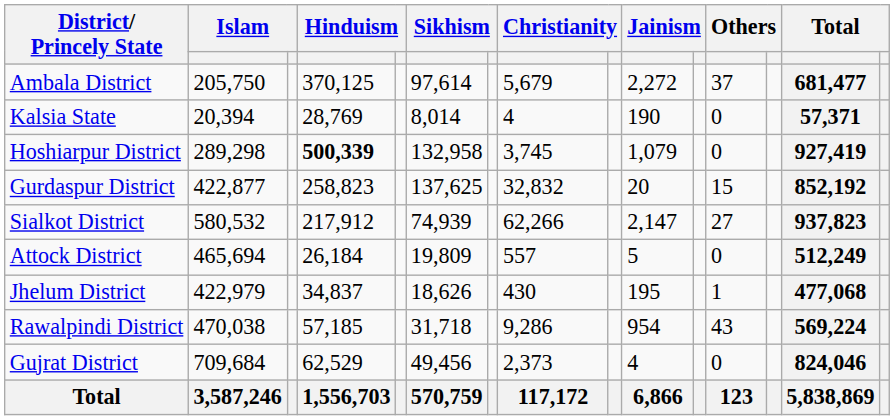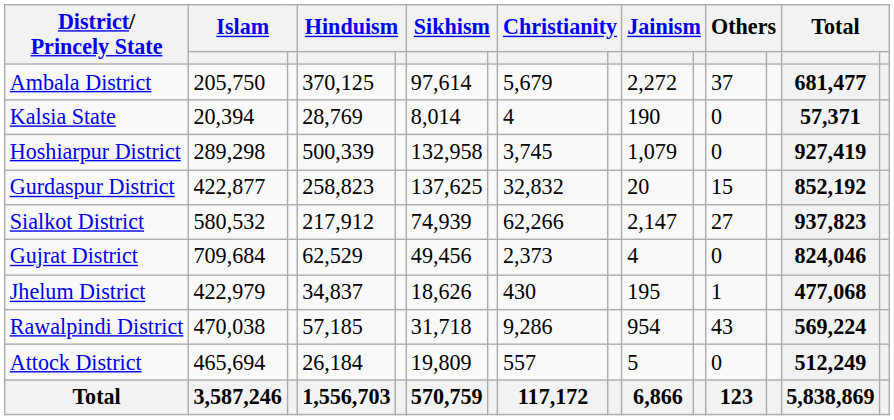 <table class="wikitable sortable">
 <tr>
 <th rowspan="2"><a href='#'>District</a>/<br><a href='#'>Princely State</a></th>
 <th colspan="2"><a href='#'>Islam</a> </th>
 <th colspan="2"><a href='#'>Hinduism</a> </th>
 <th colspan="2"><a href='#'>Sikhism</a> </th>
 <th colspan="2"><a href='#'>Christianity</a> </th>
 <th colspan="2"><a href='#'>Jainism</a> </th>
 <th colspan="2">Others</th>
 <th colspan="2">Total</th>
 </tr>
 <tr>
 <th><a href='#'></a></th>
 <th></th>
 <th></th>
 <th></th>
 <th></th>
 <th></th>
 <th></th>
 <th></th>
 <th></th>
 <th></th>
 <th></th>
 <th></th>
 <th></th>
 <th></th>
 </tr>
 <tr>
 <td><a href='#'>Ambala District</a></td>
 <td>205,750</td>
 <td></td>
 <td>370,125</td>
 <td></td>
 <td>97,614</td>
 <td></td>
 <td>5,679</td>
 <td></td>
 <td>2,272</td>
 <td></td>
 <td>37</td>
 <td></td>
 <th>681,477</th>
 <th></th>
 </tr>
 <tr>
 <td><a href='#'>Kalsia State</a></td>
 <td>20,394</td>
 <td></td>
 <td>28,769</td>
 <td></td>
 <td>8,014</td>
 <td></td>
 <td>4</td>
 <td></td>
 <td>190</td>
 <td></td>
 <td>0</td>
 <td></td>
 <th>57,371</th>
 <th></th>
 </tr>
 <tr>
 <td><a href='#'>Hoshiarpur District</a></td>
 <td>289,298</td>
 <td></td>
-<td><strong>500,339</strong></td>
+<td>500,339</td>
 <td></td>
 <td>132,958</td>
 <td></td>
 <td>3,745</td>
 <td></td>
 <td>1,079</td>
 <td></td>
 <td>0</td>
 <td></td>
 <th>927,419</th>
 <th></th>
 </tr>
 <tr>
 <td><a href='#'>Gurdaspur District</a></td>
 <td>422,877</td>
 <td></td>
 <td>258,823</td>
 <td></td>
 <td>137,625</td>
 <td></td>
 <td>32,832</td>
 <td></td>
 <td>20</td>
 <td></td>
 <td>15</td>
 <td></td>
 <th>852,192</th>
 <th></th>
 </tr>
 <tr>
 <td><a href='#'>Sialkot District</a></td>
 <td>580,532</td>
 <td></td>
 <td>217,912</td>
 <td></td>
 <td>74,939</td>
 <td></td>
 <td>62,266</td>
 <td></td>
 <td>2,147</td>
 <td></td>
 <td>27</td>
 <td></td>
 <th>937,823</th>
 <th></th>
 </tr>
 <tr>
-<td><a href='#'>Attock District</a></td>
-<td>465,694</td>
+<td><a href='#'>Gujrat District</a></td>
+<td>709,684</td>
 <td></td>
-<td>26,184</td>
+<td>62,529</td>
 <td></td>
-<td>19,809</td>
+<td>49,456</td>
 <td></td>
-<td>557</td>
+<td>2,373</td>
 <td></td>
-<td>5</td>
+<td>4</td>
 <td></td>
 <td>0</td>
 <td></td>
-<th>512,249</th>
+<th>824,046</th>
 <th></th>
 </tr>
 <tr>
 <td><a href='#'>Jhelum District</a></td>
 <td>422,979</td>
 <td></td>
 <td>34,837</td>
 <td></td>
 <td>18,626</td>
 <td></td>
 <td>430</td>
 <td></td>
 <td>195</td>
 <td></td>
 <td>1</td>
 <td></td>
 <th>477,068</th>
 <th></th>
 </tr>
 <tr>
 <td><a href='#'>Rawalpindi District</a></td>
 <td>470,038</td>
 <td></td>
 <td>57,185</td>
 <td></td>
 <td>31,718</td>
 <td></td>
 <td>9,286</td>
 <td></td>
 <td>954</td>
 <td></td>
 <td>43</td>
 <td></td>
 <th>569,224</th>
 <th></th>
 </tr>
 <tr>
-<td><a href='#'>Gujrat District</a></td>
-<td>709,684</td>
+<td><a href='#'>Attock District</a></td>
+<td>465,694</td>
 <td></td>
-<td>62,529</td>
+<td>26,184</td>
 <td></td>
-<td>49,456</td>
+<td>19,809</td>
 <td></td>
-<td>2,373</td>
+<td>557</td>
 <td></td>
-<td>4</td>
+<td>5</td>
 <td></td>
 <td>0</td>
 <td></td>
-<th>824,046</th>
+<th>512,249</th>
 <th></th>
 </tr>
 <tr>
 <th>Total</th>
 <th>3,587,246</th>
 <th></th>
 <th>1,556,703</th>
 <th></th>
 <th>570,759</th>
 <th></th>
 <th>117,172</th>
 <th></th>
 <th>6,866</th>
 <th></th>
 <th>123</th>
 <th></th>
 <th>5,838,869</th>
 <th></th>
 </tr>
 </table>
